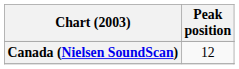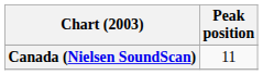 <table class="wikitable sortable plainrowheaders" style="text-align:center">
 <tr>
 <th scope="col">Chart (2003)</th>
 <th scope="col">Peak<br>position</th>
 </tr>
 <tr>
 </tr>
 <tr>
 </tr>
 <tr>
 </tr>
 <tr>
 </tr>
 <tr>
 <th scope="row">Canada (<a href='#'>Nielsen SoundScan</a>)</th>
-<td>12</td>
+<td>11</td>
 </tr>
 <tr>
 </tr>
 <tr>
 </tr>
 <tr>
 </tr>
 <tr>
 </tr>
 <tr>
 </tr>
 <tr>
 </tr>
 <tr>
 </tr>
 <tr>
 </tr>
 <tr>
 </tr>
 <tr>
 </tr>
 <tr>
 </tr>
 <tr>
 </tr>
 <tr>
 </tr>
 <tr>
 </tr>
 <tr>
 </tr>
 <tr>
 </tr>
 <tr>
 </tr>
 <tr>
 </tr>
 <tr>
 </tr>
 <tr>
 </tr>
 </table>
